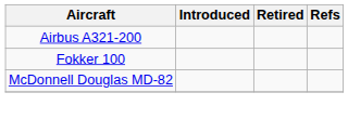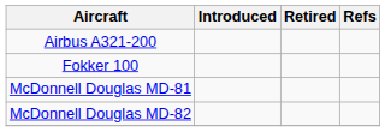 <table class="wikitable" style="margin:0.5em auto; text-align:center">
 <tr>
 <th>Aircraft</th>
 <th>Introduced</th>
 <th>Retired</th>
 <th>Refs</th>
 </tr>
 <tr>
 <td><a href='#'>Airbus A321-200</a></td>
 <td></td>
 <td></td>
 <td></td>
 </tr>
 <tr>
 <td><a href='#'>Fokker 100</a></td>
 <td></td>
 <td></td>
 <td></td>
 </tr>
 <tr>
+<td><a href='#'>McDonnell Douglas MD-81</a></td>
+<td></td>
+<td></td>
+<td></td>
+</tr>
+<tr>
 <td><a href='#'>McDonnell Douglas MD-82</a></td>
 <td></td>
 <td></td>
 <td></td>
 </tr>
 <tr>
 </tr>
 </table>
